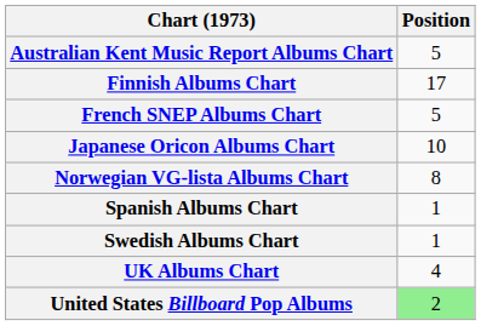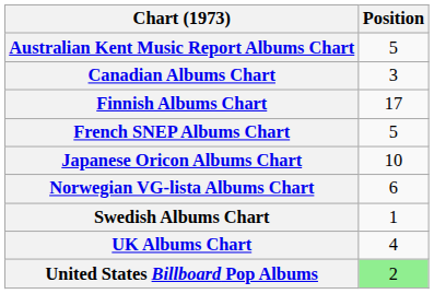 <table class="wikitable sortable plainrowheaders" style="text-align:center;">
 <tr>
 <th>Chart (1973)</th>
 <th>Position</th>
 </tr>
 <tr>
 <th scope="row"><a href='#'>Australian Kent Music Report Albums Chart</a></th>
 <td>5</td>
+</tr>
+<tr>
+<th scope="row"><a href='#'>Canadian Albums Chart</a></th>
+<td>3</td>
 </tr>
 <tr>
 <th scope="row"><a href='#'>Finnish Albums Chart</a></th>
 <td>17</td>
 </tr>
 <tr>
 <th scope="row"><a href='#'>French SNEP Albums Chart</a></th>
 <td>5</td>
 </tr>
 <tr>
 <th scope="row"><a href='#'>Japanese Oricon Albums Chart</a></th>
 <td>10</td>
 </tr>
 <tr>
 <th scope="row"><a href='#'>Norwegian VG-lista Albums Chart</a></th>
-<td>8</td>
-</tr>
-<tr>
-<th scope="row">Spanish Albums Chart</th>
-<td>1</td>
+<td>6</td>
 </tr>
 <tr>
 <th scope="row">Swedish Albums Chart</th>
 <td>1</td>
 </tr>
 <tr>
 <th scope="row"><a href='#'>UK Albums Chart</a></th>
 <td>4</td>
 </tr>
 <tr>
 <th scope="row">United States <a href='#'><em>Billboard</em> Pop Albums</a></th>
 <td style="background: lightgreen;">2</td>
 </tr>
 </table>
